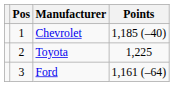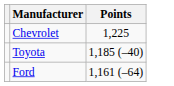 <table class="wikitable" style="font-size: 95%;">
 <tr>
 <th></th>
-<th>Pos</th>
 <th>Manufacturer</th>
 <th>Points</th>
 </tr>
 <tr>
 <td align="left"></td>
-<td style="text-align:center;">1</td>
 <td><a href='#'>Chevrolet</a></td>
+<td style="text-align:center;">1,225</td>
+</tr>
+<tr>
+<td align="left"></td>
+<td><a href='#'>Toyota</a></td>
 <td style="text-align:center;">1,185 (–40)</td>
 </tr>
 <tr>
 <td align="left"></td>
-<td style="text-align:center;">2</td>
-<td><a href='#'>Toyota</a></td>
-<td style="text-align:center;">1,225</td>
-</tr>
-<tr>
-<td align="left"></td>
-<td style="text-align:center;">3</td>
 <td><a href='#'>Ford</a></td>
 <td style="text-align:center;">1,161 (–64)</td>
 </tr>
 </table>
